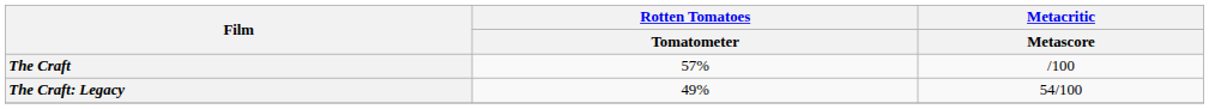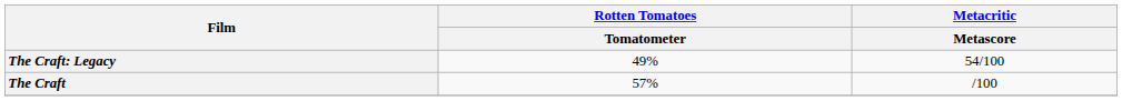 <table class="wikitable sortable" width=99% border="1" style="text-align: center;">
 <tr>
 <th rowspan="2">Film</th>
 <th><a href='#'>Rotten Tomatoes</a></th>
 <th><a href='#'>Metacritic</a></th>
 </tr>
 <tr>
 <th>Tomatometer</th>
 <th>Metascore</th>
 </tr>
 <tr>
+<th style="text-align: left;"><em>The Craft: Legacy</em></th>
+<td>49%<br></td>
+<td>54/100<br></td>
+</tr>
+<tr>
 <th style="text-align: left;"><em>The Craft</em></th>
 <td>57%<br></td>
 <td>/100<br></td>
 </tr>
 <tr>
-<th style="text-align: left;"><em>The Craft: Legacy</em></th>
-<td>49%<br></td>
-<td>54/100<br></td>
-</tr>
-<tr>
 </tr>
 </table>
